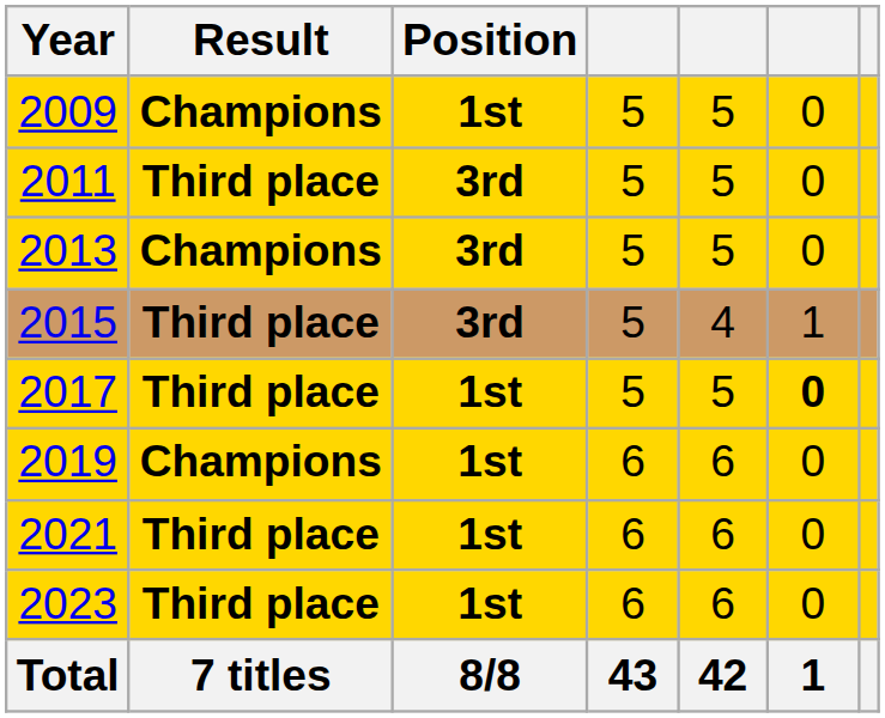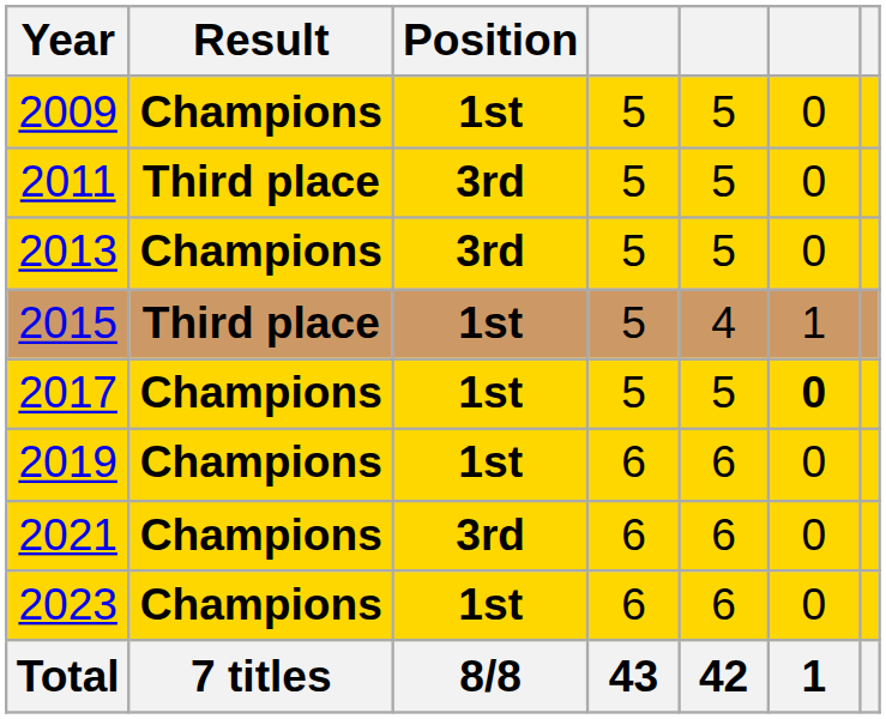 <table class="wikitable" style="text-align:center">
 <tr>
 <th>Year</th>
 <th>Result</th>
 <th>Position</th>
 <th width=25px></th>
 <th width=25px></th>
 <th width=25px></th>
 <th></th>
 </tr>
 <tr style="background:gold;">
 <td> <a href='#'>2009</a></td>
 <td><strong>Champions</strong></td>
 <td><strong>1st</strong></td>
 <td>5</td>
 <td>5</td>
 <td>0</td>
 <td></td>
 </tr>
 <tr style="background:gold;">
 <td> <a href='#'>2011</a></td>
 <td><strong>Third place</strong></td>
 <td><strong>3rd</strong></td>
 <td>5</td>
 <td>5</td>
 <td>0</td>
 <td></td>
 </tr>
 <tr style="background:gold;">
 <td> <a href='#'>2013</a></td>
 <td><strong>Champions</strong></td>
 <td><strong>3rd</strong></td>
 <td>5</td>
 <td>5</td>
 <td>0</td>
 <td></td>
 </tr>
 <tr style="background:#c96;">
 <td> <a href='#'>2015</a></td>
 <td><strong>Third place</strong></td>
-<td><strong>3rd</strong></td>
+<td><strong>1st</strong></td>
 <td>5</td>
 <td>4</td>
 <td>1</td>
 <td></td>
 </tr>
 <tr style="background:gold;">
 <td> <a href='#'>2017</a></td>
-<td><strong>Third place</strong></td>
+<td><strong>Champions</strong></td>
 <td><strong>1st</strong></td>
 <td>5</td>
 <td>5</td>
 <td><strong>0</strong></td>
 <td></td>
 </tr>
 <tr style="background:gold;">
 <td> <a href='#'>2019</a></td>
 <td><strong>Champions</strong></td>
 <td><strong>1st</strong></td>
 <td>6</td>
 <td>6</td>
 <td>0</td>
 <td></td>
 </tr>
 <tr style="background:gold;">
 <td> <a href='#'>2021</a></td>
-<td><strong>Third place</strong></td>
-<td><strong>1st</strong></td>
+<td><strong>Champions</strong></td>
+<td><strong>3rd</strong></td>
 <td>6</td>
 <td>6</td>
 <td>0</td>
 <td></td>
 </tr>
 <tr style="background:gold;">
 <td> <a href='#'>2023</a></td>
-<td><strong>Third place</strong></td>
+<td><strong>Champions</strong></td>
 <td><strong>1st</strong></td>
 <td>6</td>
 <td>6</td>
 <td>0</td>
 <td></td>
 </tr>
 <tr>
 <th>Total</th>
 <th>7 titles</th>
 <th>8/8</th>
 <th>43</th>
 <th>42</th>
 <th>1</th>
 <th></th>
 </tr>
 </table>
